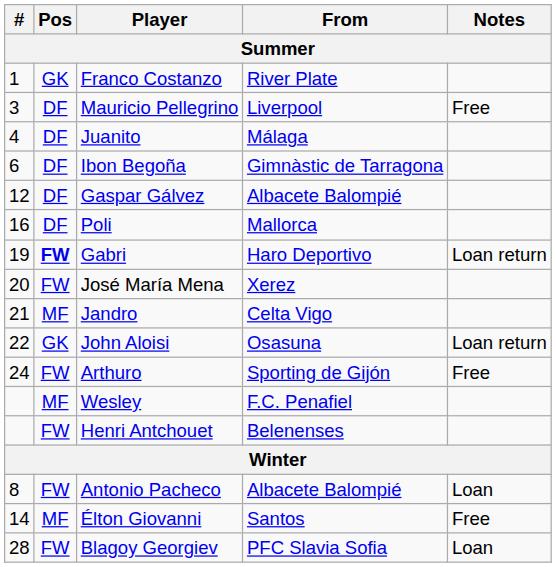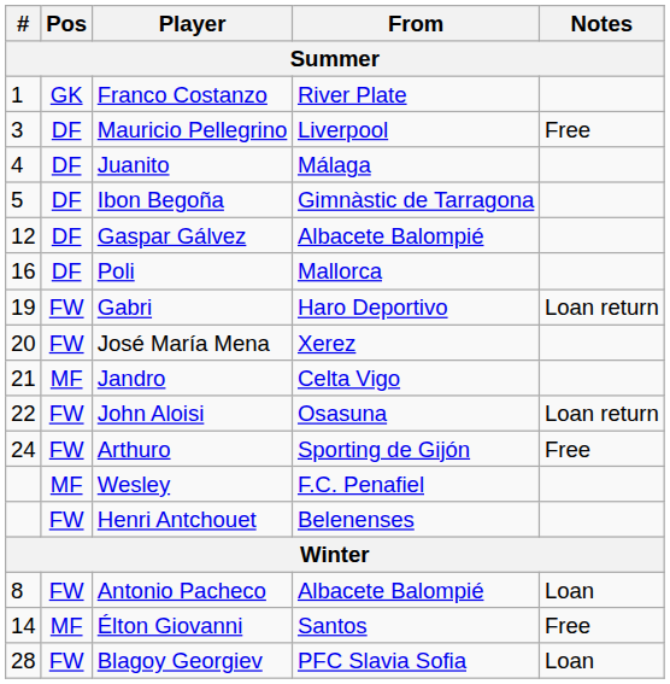 <table class="wikitable" style="font-size:95%; text-align:left;">
 <tr>
 <th>#</th>
 <th>Pos</th>
 <th>Player</th>
 <th>From</th>
 <th>Notes</th>
 </tr>
 <tr>
 <th colspan="5">Summer</th>
 </tr>
 <tr>
 <td>1</td>
 <td align="center"><a href='#'>GK</a></td>
 <td> <a href='#'>Franco Costanzo</a></td>
 <td> <a href='#'>River Plate</a></td>
 <td></td>
 </tr>
 <tr>
 <td>3</td>
 <td align="center"><a href='#'>DF</a></td>
 <td> <a href='#'>Mauricio Pellegrino</a></td>
 <td> <a href='#'>Liverpool</a></td>
 <td>Free</td>
 </tr>
 <tr>
 <td>4</td>
 <td align="center"><a href='#'>DF</a></td>
 <td> <a href='#'>Juanito</a></td>
 <td> <a href='#'>Málaga</a></td>
 <td></td>
 </tr>
 <tr>
-<td>6</td>
+<td>5</td>
 <td align="center"><a href='#'>DF</a></td>
 <td> <a href='#'>Ibon Begoña</a></td>
 <td> <a href='#'>Gimnàstic de Tarragona</a></td>
 <td></td>
 </tr>
 <tr>
 <td>12</td>
 <td align="center"><a href='#'>DF</a></td>
 <td> <a href='#'>Gaspar Gálvez</a></td>
 <td> <a href='#'>Albacete Balompié</a></td>
 <td></td>
 </tr>
 <tr>
 <td>16</td>
 <td align="center"><a href='#'>DF</a></td>
 <td> <a href='#'>Poli</a></td>
 <td> <a href='#'>Mallorca</a></td>
 <td></td>
 </tr>
 <tr>
 <td>19</td>
-<td align="center"><strong><a href='#'>FW</a></strong></td>
+<td align="center"><a href='#'>FW</a></td>
 <td> <a href='#'>Gabri</a></td>
 <td> <a href='#'>Haro Deportivo</a></td>
 <td>Loan return</td>
 </tr>
 <tr>
 <td>20</td>
 <td align="center"><a href='#'>FW</a></td>
 <td> José María Mena</td>
 <td> <a href='#'>Xerez</a></td>
 <td></td>
 </tr>
 <tr>
 <td>21</td>
 <td align="center"><a href='#'>MF</a></td>
 <td> <a href='#'>Jandro</a></td>
 <td> <a href='#'>Celta Vigo</a></td>
 <td></td>
 </tr>
 <tr>
 <td>22</td>
-<td align="center"><a href='#'>GK</a></td>
+<td align="center"><a href='#'>FW</a></td>
 <td> <a href='#'>John Aloisi</a></td>
 <td> <a href='#'>Osasuna</a></td>
 <td>Loan return</td>
 </tr>
 <tr>
 <td>24</td>
 <td align="center"><a href='#'>FW</a></td>
 <td> <a href='#'>Arthuro</a></td>
 <td> <a href='#'>Sporting de Gijón</a></td>
 <td>Free</td>
 </tr>
 <tr>
 <td></td>
 <td align="center"><a href='#'>MF</a></td>
 <td> <a href='#'>Wesley</a></td>
 <td> <a href='#'>F.C. Penafiel</a></td>
 <td></td>
 </tr>
 <tr>
 <td></td>
 <td align="center"><a href='#'>FW</a></td>
 <td> <a href='#'>Henri Antchouet</a></td>
 <td> <a href='#'>Belenenses</a></td>
 <td></td>
 </tr>
 <tr>
 <th colspan="5">Winter</th>
 </tr>
 <tr>
 <td>8</td>
 <td align="center"><a href='#'>FW</a></td>
 <td> <a href='#'>Antonio Pacheco</a></td>
 <td> <a href='#'>Albacete Balompié</a></td>
 <td>Loan</td>
 </tr>
 <tr>
 <td>14</td>
 <td align="center"><a href='#'>MF</a></td>
 <td> <a href='#'>Élton Giovanni</a></td>
 <td> <a href='#'>Santos</a></td>
 <td>Free</td>
 </tr>
 <tr>
 <td>28</td>
 <td align="center"><a href='#'>FW</a></td>
 <td> <a href='#'>Blagoy Georgiev</a></td>
 <td> <a href='#'>PFC Slavia Sofia</a></td>
 <td>Loan</td>
 </tr>
 </table>
